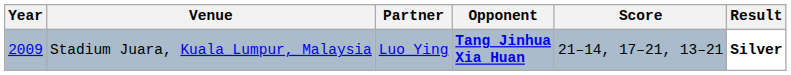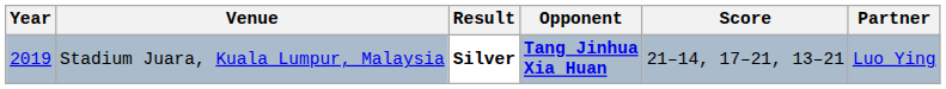 <table class="sortable wikitable" style="font-size: 90%;">
 <tr>
 <th>Year</th>
 <th>Venue</th>
-<th>Partner</th>
+<th>Result</th>
 <th>Opponent</th>
 <th>Score</th>
-<th>Result</th>
+<th>Partner</th>
 </tr>
 <tr style="background:#AABBCC">
-<td align="center"><a href='#'>2009</a></td>
+<td align="center"><a href='#'>2019</a></td>
 <td align="left">Stadium Juara, <a href='#'>Kuala Lumpur, Malaysia</a></td>
-<td align="left"> <a href='#'>Luo Ying</a></td>
+<td style="text-align:left; background:white"> <strong>Silver</strong></td>
 <td align="left"><strong> <a href='#'>Tang Jinhua</a> <br>  <a href='#'>Xia Huan</a></strong></td>
 <td align="left">21–14, 17–21, 13–21</td>
-<td style="text-align:left; background:white"> <strong>Silver</strong></td>
+<td align="left"> <a href='#'>Luo Ying</a></td>
 </tr>
 </table>
